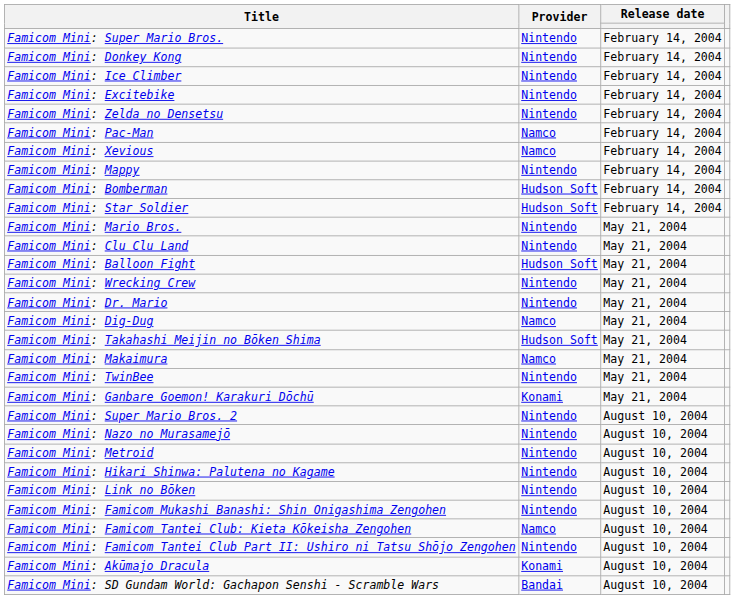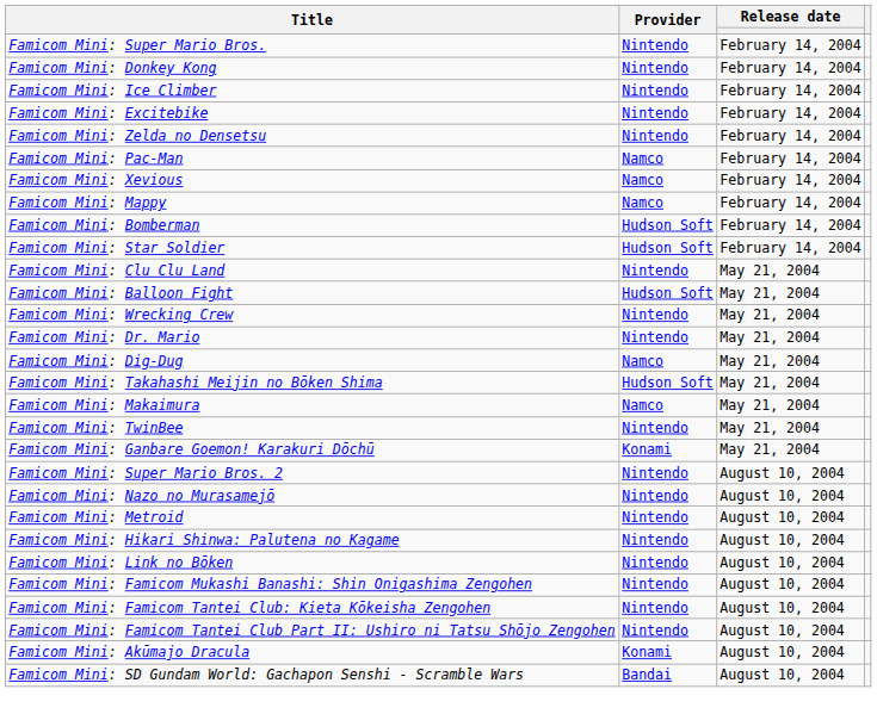 <table class="wikitable plainrowheaders sortable">
 <tr>
 <th rowspan="2">Title</th>
 <th rowspan="2">Provider</th>
 <th colspan="col">Release date</th>
 <th rowspan="2" class="unsortable"></th>
 </tr>
 <tr>
 <th data-sort-type="date"></th>
 </tr>
 <tr>
 <td><em><a href='#'>Famicom Mini</a>: <a href='#'>Super Mario Bros.</a></em></td>
 <td><a href='#'>Nintendo</a></td>
 <td>February 14, 2004</td>
 <td></td>
 </tr>
 <tr>
 <td><em><a href='#'>Famicom Mini</a>: <a href='#'>Donkey Kong</a></em></td>
 <td><a href='#'>Nintendo</a></td>
 <td>February 14, 2004</td>
 <td></td>
 </tr>
 <tr>
 <td><em><a href='#'>Famicom Mini</a>: <a href='#'>Ice Climber</a></em></td>
 <td><a href='#'>Nintendo</a></td>
 <td>February 14, 2004</td>
 <td></td>
 </tr>
 <tr>
 <td><em><a href='#'>Famicom Mini</a>: <a href='#'>Excitebike</a></em></td>
 <td><a href='#'>Nintendo</a></td>
 <td>February 14, 2004</td>
 <td></td>
 </tr>
 <tr>
 <td><em><a href='#'>Famicom Mini</a>: <a href='#'>Zelda no Densetsu</a></em></td>
 <td><a href='#'>Nintendo</a></td>
 <td>February 14, 2004</td>
 <td></td>
 </tr>
 <tr>
 <td><em><a href='#'>Famicom Mini</a>: <a href='#'>Pac-Man</a></em></td>
 <td><a href='#'>Namco</a></td>
 <td>February 14, 2004</td>
 <td></td>
 </tr>
 <tr>
 <td><em><a href='#'>Famicom Mini</a>: <a href='#'>Xevious</a></em></td>
 <td><a href='#'>Namco</a></td>
 <td>February 14, 2004</td>
 <td></td>
 </tr>
 <tr>
 <td><em><a href='#'>Famicom Mini</a>: <a href='#'>Mappy</a></em></td>
-<td><a href='#'>Nintendo</a></td>
+<td><a href='#'>Namco</a></td>
 <td>February 14, 2004</td>
 <td></td>
 </tr>
 <tr>
 <td><em><a href='#'>Famicom Mini</a>: <a href='#'>Bomberman</a></em></td>
 <td><a href='#'>Hudson Soft</a></td>
 <td>February 14, 2004</td>
 <td></td>
 </tr>
 <tr>
 <td><em><a href='#'>Famicom Mini</a>: <a href='#'>Star Soldier</a></em></td>
 <td><a href='#'>Hudson Soft</a></td>
 <td>February 14, 2004</td>
-<td></td>
-</tr>
-<tr>
-<td><em><a href='#'>Famicom Mini</a>: <a href='#'>Mario Bros.</a></em></td>
-<td><a href='#'>Nintendo</a></td>
-<td>May 21, 2004</td>
 <td></td>
 </tr>
 <tr>
 <td><em><a href='#'>Famicom Mini</a>: <a href='#'>Clu Clu Land</a></em></td>
 <td><a href='#'>Nintendo</a></td>
 <td>May 21, 2004</td>
 <td></td>
 </tr>
 <tr>
 <td><em><a href='#'>Famicom Mini</a>: <a href='#'>Balloon Fight</a></em></td>
 <td><a href='#'>Hudson Soft</a></td>
 <td>May 21, 2004</td>
 <td></td>
 </tr>
 <tr>
 <td><em><a href='#'>Famicom Mini</a>: <a href='#'>Wrecking Crew</a></em></td>
 <td><a href='#'>Nintendo</a></td>
 <td>May 21, 2004</td>
 <td></td>
 </tr>
 <tr>
 <td><em><a href='#'>Famicom Mini</a>: <a href='#'>Dr. Mario</a></em></td>
 <td><a href='#'>Nintendo</a></td>
 <td>May 21, 2004</td>
 <td></td>
 </tr>
 <tr>
 <td><em><a href='#'>Famicom Mini</a>: <a href='#'>Dig-Dug</a></em></td>
 <td><a href='#'>Namco</a></td>
 <td>May 21, 2004</td>
 <td></td>
 </tr>
 <tr>
 <td><em><a href='#'>Famicom Mini</a>: <a href='#'>Takahashi Meijin no Bōken Shima</a></em></td>
 <td><a href='#'>Hudson Soft</a></td>
 <td>May 21, 2004</td>
 <td></td>
 </tr>
 <tr>
 <td><em><a href='#'>Famicom Mini</a>: <a href='#'>Makaimura</a></em></td>
 <td><a href='#'>Namco</a></td>
 <td>May 21, 2004</td>
 <td></td>
 </tr>
 <tr>
 <td><em><a href='#'>Famicom Mini</a>: <a href='#'>TwinBee</a></em></td>
 <td><a href='#'>Nintendo</a></td>
 <td>May 21, 2004</td>
 <td></td>
 </tr>
 <tr>
 <td><em><a href='#'>Famicom Mini</a>: <a href='#'>Ganbare Goemon! Karakuri Dōchū</a></em></td>
 <td><a href='#'>Konami</a></td>
 <td>May 21, 2004</td>
 <td></td>
 </tr>
 <tr>
 <td><em><a href='#'>Famicom Mini</a>: <a href='#'>Super Mario Bros. 2</a></em></td>
 <td><a href='#'>Nintendo</a></td>
 <td>August 10, 2004</td>
 <td></td>
 </tr>
 <tr>
 <td><em><a href='#'>Famicom Mini</a>: <a href='#'>Nazo no Murasamejō</a></em></td>
 <td><a href='#'>Nintendo</a></td>
 <td>August 10, 2004</td>
 <td></td>
 </tr>
 <tr>
 <td><em><a href='#'>Famicom Mini</a>: <a href='#'>Metroid</a></em></td>
 <td><a href='#'>Nintendo</a></td>
 <td>August 10, 2004</td>
 <td></td>
 </tr>
 <tr>
 <td><em><a href='#'>Famicom Mini</a>: <a href='#'>Hikari Shinwa: Palutena no Kagame</a></em></td>
 <td><a href='#'>Nintendo</a></td>
 <td>August 10, 2004</td>
 <td></td>
 </tr>
 <tr>
 <td><em><a href='#'>Famicom Mini</a>: <a href='#'>Link no Bōken</a></em></td>
 <td><a href='#'>Nintendo</a></td>
 <td>August 10, 2004</td>
 <td></td>
 </tr>
 <tr>
 <td><em><a href='#'>Famicom Mini</a>: <a href='#'>Famicom Mukashi Banashi: Shin Onigashima Zengohen</a></em></td>
 <td><a href='#'>Nintendo</a></td>
 <td>August 10, 2004</td>
 <td></td>
 </tr>
 <tr>
 <td><em><a href='#'>Famicom Mini</a>: <a href='#'>Famicom Tantei Club: Kieta Kōkeisha Zengohen</a></em></td>
-<td><a href='#'>Namco</a></td>
+<td><a href='#'>Nintendo</a></td>
 <td>August 10, 2004</td>
 <td></td>
 </tr>
 <tr>
 <td><em><a href='#'>Famicom Mini</a>: <a href='#'>Famicom Tantei Club Part II: Ushiro ni Tatsu Shōjo Zengohen</a></em></td>
 <td><a href='#'>Nintendo</a></td>
 <td>August 10, 2004</td>
 <td></td>
 </tr>
 <tr>
 <td><em><a href='#'>Famicom Mini</a>: <a href='#'>Akūmajo Dracula</a></em></td>
 <td><a href='#'>Konami</a></td>
 <td>August 10, 2004</td>
 <td></td>
 </tr>
 <tr>
 <td><em><a href='#'>Famicom Mini</a>: SD Gundam World: Gachapon Senshi - Scramble Wars</em></td>
 <td><a href='#'>Bandai</a></td>
 <td>August 10, 2004</td>
 <td></td>
 </tr>
 </table>
